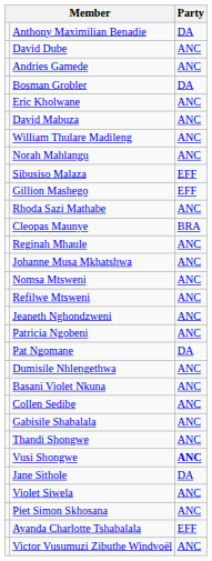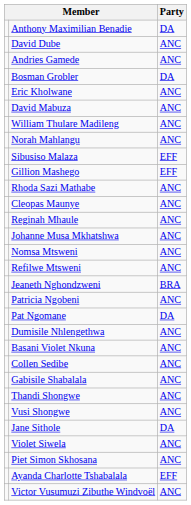 <table class="wikitable sortable">
 <tr>
 <th colspan="2"><strong>Member</strong></th>
 <th><strong>Party</strong></th>
 </tr>
 <tr>
 <td></td>
 <td><a href='#'>Anthony Maximilian Benadie</a></td>
 <td><a href='#'>DA</a></td>
 </tr>
 <tr>
 <td></td>
 <td><a href='#'>David Dube</a></td>
 <td><a href='#'>ANC</a></td>
 </tr>
 <tr>
 <td></td>
 <td><a href='#'>Andries Gamede</a></td>
 <td><a href='#'>ANC</a></td>
 </tr>
 <tr>
 <td></td>
 <td><a href='#'>Bosman Grobler</a></td>
 <td><a href='#'>DA</a></td>
 </tr>
 <tr>
 <td></td>
 <td><a href='#'>Eric Kholwane</a></td>
 <td><a href='#'>ANC</a></td>
 </tr>
 <tr>
 <td></td>
 <td><a href='#'>David Mabuza</a></td>
 <td><a href='#'>ANC</a></td>
 </tr>
 <tr>
 <td></td>
 <td><a href='#'>William Thulare Madileng</a></td>
 <td><a href='#'>ANC</a></td>
 </tr>
 <tr>
 <td></td>
 <td><a href='#'>Norah Mahlangu</a></td>
 <td><a href='#'>ANC</a></td>
 </tr>
 <tr>
 <td></td>
 <td><a href='#'>Sibusiso Malaza</a></td>
 <td><a href='#'>EFF</a></td>
 </tr>
 <tr>
 <td></td>
 <td><a href='#'>Gillion Mashego</a></td>
 <td><a href='#'>EFF</a></td>
 </tr>
 <tr>
 <td></td>
 <td><a href='#'>Rhoda Sazi Mathabe</a></td>
 <td><a href='#'>ANC</a></td>
 </tr>
 <tr>
 <td></td>
 <td><a href='#'>Cleopas Maunye</a></td>
-<td><a href='#'>BRA</a></td>
+<td><a href='#'>ANC</a></td>
 </tr>
 <tr>
 <td></td>
 <td><a href='#'>Reginah Mhaule</a></td>
 <td><a href='#'>ANC</a></td>
 </tr>
 <tr>
 <td></td>
 <td><a href='#'>Johanne Musa Mkhatshwa</a></td>
 <td><a href='#'>ANC</a></td>
 </tr>
 <tr>
 <td></td>
 <td><a href='#'>Nomsa Mtsweni</a></td>
 <td><a href='#'>ANC</a></td>
 </tr>
 <tr>
 <td></td>
 <td><a href='#'>Refilwe Mtsweni</a></td>
 <td><a href='#'>ANC</a></td>
 </tr>
 <tr>
 <td></td>
 <td><a href='#'>Jeaneth Nghondzweni</a></td>
-<td><a href='#'>ANC</a></td>
+<td><a href='#'>BRA</a></td>
 </tr>
 <tr>
 <td></td>
 <td><a href='#'>Patricia Ngobeni</a></td>
 <td><a href='#'>ANC</a></td>
 </tr>
 <tr>
 <td></td>
 <td><a href='#'>Pat Ngomane</a></td>
 <td><a href='#'>DA</a></td>
 </tr>
 <tr>
 <td></td>
 <td><a href='#'>Dumisile Nhlengethwa</a></td>
 <td><a href='#'>ANC</a></td>
 </tr>
 <tr>
 <td></td>
 <td><a href='#'>Basani Violet Nkuna</a></td>
 <td><a href='#'>ANC</a></td>
 </tr>
 <tr>
 <td></td>
 <td><a href='#'>Collen Sedibe</a></td>
 <td><a href='#'>ANC</a></td>
 </tr>
 <tr>
 <td></td>
 <td><a href='#'>Gabisile Shabalala</a></td>
 <td><a href='#'>ANC</a></td>
 </tr>
 <tr>
 <td></td>
 <td><a href='#'>Thandi Shongwe</a></td>
 <td><a href='#'>ANC</a></td>
 </tr>
 <tr>
 <td></td>
 <td><a href='#'>Vusi Shongwe</a></td>
-<td><strong><a href='#'>ANC</a></strong></td>
+<td><a href='#'>ANC</a></td>
 </tr>
 <tr>
 <td></td>
 <td><a href='#'>Jane Sithole</a></td>
 <td><a href='#'>DA</a></td>
 </tr>
 <tr>
 <td></td>
 <td><a href='#'>Violet Siwela</a></td>
 <td><a href='#'>ANC</a></td>
 </tr>
 <tr>
 <td></td>
 <td><a href='#'>Piet Simon Skhosana</a></td>
 <td><a href='#'>ANC</a></td>
 </tr>
 <tr>
 <td></td>
 <td><a href='#'>Ayanda Charlotte Tshabalala</a></td>
 <td><a href='#'>EFF</a></td>
 </tr>
 <tr>
 <td></td>
 <td><a href='#'>Victor Vusumuzi Zibuthe Windvoël</a></td>
 <td><a href='#'>ANC</a></td>
 </tr>
 </table>
